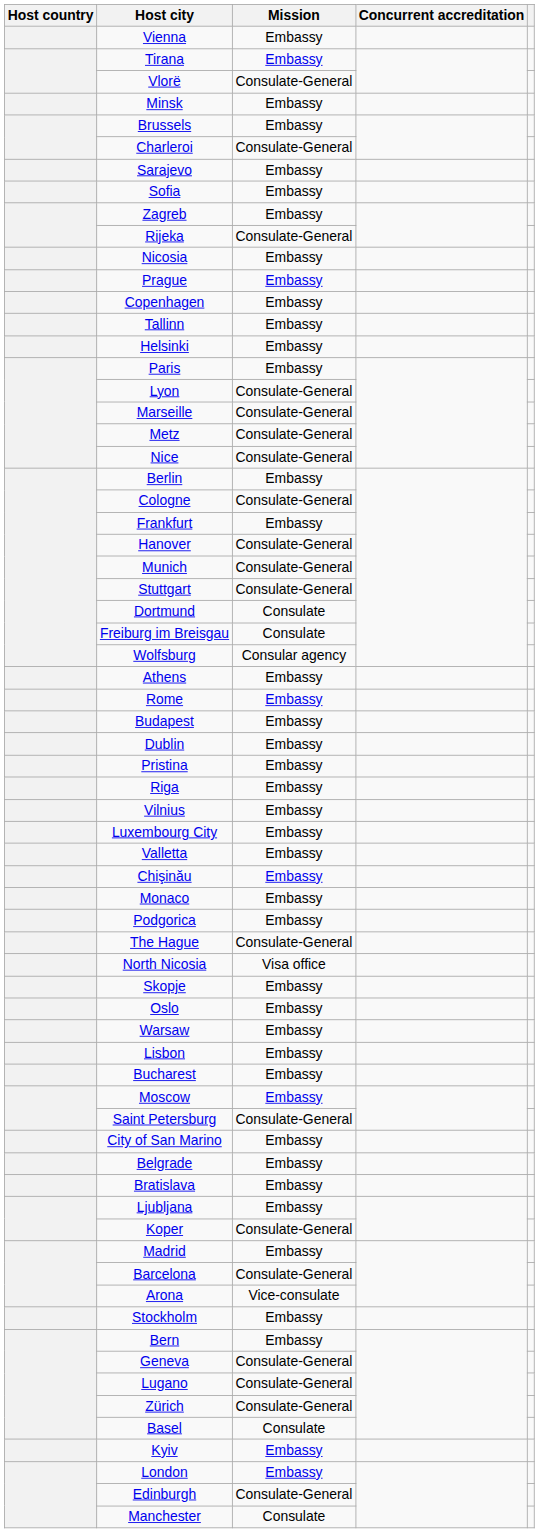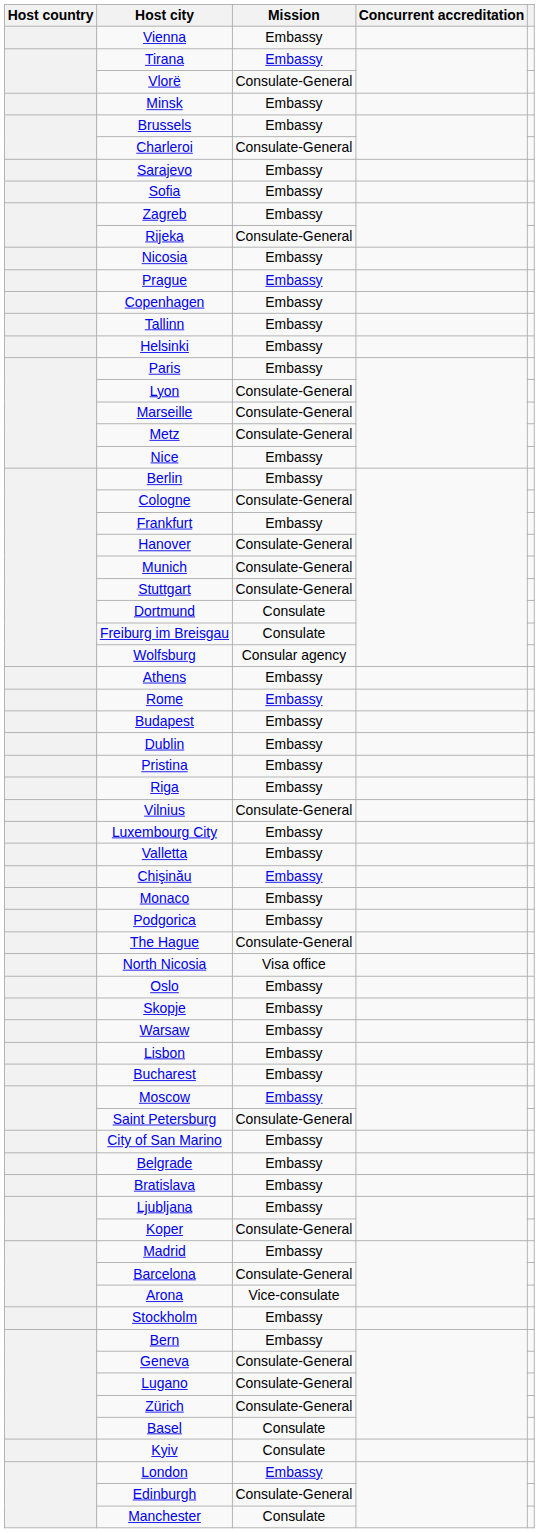 <table class="wikitable plainrowheaders" style="text-align:center;">
 <tr>
 <th scope="col">Host country</th>
 <th scope="col">Host city</th>
 <th scope="col">Mission</th>
 <th scope="col">Concurrent accreditation</th>
 <th scope="col"></th>
 </tr>
 <tr>
 <th scope="row"></th>
 <td><a href='#'>Vienna</a></td>
 <td>Embassy</td>
 <td></td>
 <td></td>
 </tr>
 <tr>
 <th scope="row" rowspan="2"></th>
 <td><a href='#'>Tirana</a></td>
 <td><a href='#'>Embassy</a></td>
 <td rowspan="2"></td>
 <td></td>
 </tr>
 <tr>
 <td><a href='#'>Vlorë</a></td>
 <td>Consulate-General</td>
 <td></td>
 </tr>
 <tr>
 <th scope="row"></th>
 <td><a href='#'>Minsk</a></td>
 <td>Embassy</td>
 <td></td>
 <td></td>
 </tr>
 <tr>
 <th scope="row" rowspan="2"></th>
 <td><a href='#'>Brussels</a></td>
 <td>Embassy</td>
 <td rowspan="2"></td>
 <td></td>
 </tr>
 <tr>
 <td><a href='#'>Charleroi</a></td>
 <td>Consulate-General</td>
 <td></td>
 </tr>
 <tr>
 <th scope="row"></th>
 <td><a href='#'>Sarajevo</a></td>
 <td>Embassy</td>
 <td></td>
 <td></td>
 </tr>
 <tr>
 <th scope="row"></th>
 <td><a href='#'>Sofia</a></td>
 <td>Embassy</td>
 <td></td>
 <td></td>
 </tr>
 <tr>
 <th scope="row" rowspan="2"></th>
 <td><a href='#'>Zagreb</a></td>
 <td>Embassy</td>
 <td rowspan="2"></td>
 <td></td>
 </tr>
 <tr>
 <td><a href='#'>Rijeka</a></td>
 <td>Consulate-General</td>
 <td></td>
 </tr>
 <tr>
 <th scope="row"></th>
 <td><a href='#'>Nicosia</a></td>
 <td>Embassy</td>
 <td></td>
 <td></td>
 </tr>
 <tr>
 <th scope="row"></th>
 <td><a href='#'>Prague</a></td>
 <td><a href='#'>Embassy</a></td>
 <td></td>
 <td></td>
 </tr>
 <tr>
 <th scope="row"></th>
 <td><a href='#'>Copenhagen</a></td>
 <td>Embassy</td>
 <td></td>
 <td></td>
 </tr>
 <tr>
 <th scope="row"></th>
 <td><a href='#'>Tallinn</a></td>
 <td>Embassy</td>
 <td></td>
 <td></td>
 </tr>
 <tr>
 <th scope="row"></th>
 <td><a href='#'>Helsinki</a></td>
 <td>Embassy</td>
 <td></td>
 <td></td>
 </tr>
 <tr>
 <th scope="row" rowspan="5"></th>
 <td><a href='#'>Paris</a></td>
 <td>Embassy</td>
 <td rowspan="5"></td>
 <td></td>
 </tr>
 <tr>
 <td><a href='#'>Lyon</a></td>
 <td>Consulate-General</td>
 <td></td>
 </tr>
 <tr>
 <td><a href='#'>Marseille</a></td>
 <td>Consulate-General</td>
 <td></td>
 </tr>
 <tr>
 <td><a href='#'>Metz</a></td>
 <td>Consulate-General</td>
 <td></td>
 </tr>
 <tr>
 <td><a href='#'>Nice</a></td>
-<td>Consulate-General</td>
+<td>Embassy</td>
 <td></td>
 </tr>
 <tr>
 <th scope="row" rowspan="9"></th>
 <td><a href='#'>Berlin</a></td>
 <td>Embassy</td>
 <td rowspan="9"></td>
 <td></td>
 </tr>
 <tr>
 <td><a href='#'>Cologne</a></td>
 <td>Consulate-General</td>
 <td></td>
 </tr>
 <tr>
 <td><a href='#'>Frankfurt</a></td>
 <td>Embassy</td>
 <td></td>
 </tr>
 <tr>
 <td><a href='#'>Hanover</a></td>
 <td>Consulate-General</td>
 <td></td>
 </tr>
 <tr>
 <td><a href='#'>Munich</a></td>
 <td>Consulate-General</td>
 <td></td>
 </tr>
 <tr>
 <td><a href='#'>Stuttgart</a></td>
 <td>Consulate-General</td>
 <td></td>
 </tr>
 <tr>
 <td><a href='#'>Dortmund</a></td>
 <td>Consulate</td>
 <td></td>
 </tr>
 <tr>
 <td><a href='#'>Freiburg im Breisgau</a></td>
 <td>Consulate</td>
 <td></td>
 </tr>
 <tr>
 <td><a href='#'>Wolfsburg</a></td>
 <td>Consular agency</td>
 <td></td>
 </tr>
 <tr>
 <th scope="row"></th>
 <td><a href='#'>Athens</a></td>
 <td>Embassy</td>
 <td></td>
 <td></td>
 </tr>
 <tr>
 <th scope="row"></th>
 <td><a href='#'>Rome</a></td>
 <td><a href='#'>Embassy</a></td>
 <td></td>
 <td></td>
 </tr>
 <tr>
 <th scope="row"></th>
 <td><a href='#'>Budapest</a></td>
 <td>Embassy</td>
 <td></td>
 <td></td>
 </tr>
 <tr>
 <th scope="row"></th>
 <td><a href='#'>Dublin</a></td>
 <td>Embassy</td>
 <td></td>
 <td></td>
 </tr>
 <tr>
 <th scope="row"></th>
 <td><a href='#'>Pristina</a></td>
 <td>Embassy</td>
 <td></td>
 <td></td>
 </tr>
 <tr>
 <th scope="row"></th>
 <td><a href='#'>Riga</a></td>
 <td>Embassy</td>
 <td></td>
 <td></td>
 </tr>
 <tr>
 <th scope="row"></th>
 <td><a href='#'>Vilnius</a></td>
-<td>Embassy</td>
+<td>Consulate-General</td>
 <td></td>
 <td></td>
 </tr>
 <tr>
 <th scope="row"></th>
 <td><a href='#'>Luxembourg City</a></td>
 <td>Embassy</td>
 <td></td>
 <td></td>
 </tr>
 <tr>
 <th scope="row"></th>
 <td><a href='#'>Valletta</a></td>
 <td>Embassy</td>
 <td></td>
 <td></td>
 </tr>
 <tr>
 <th scope="row"></th>
 <td><a href='#'>Chişinău</a></td>
 <td><a href='#'>Embassy</a></td>
 <td></td>
 <td></td>
 </tr>
 <tr>
 <th scope="row"></th>
 <td><a href='#'>Monaco</a></td>
 <td>Embassy</td>
 <td></td>
 <td></td>
 </tr>
 <tr>
 <th scope="row"></th>
 <td><a href='#'>Podgorica</a></td>
 <td>Embassy</td>
 <td></td>
 <td></td>
 </tr>
 <tr>
 <th scope="row"></th>
 <td><a href='#'>The Hague</a></td>
 <td>Consulate-General</td>
 <td></td>
 <td></td>
 </tr>
 <tr>
 <th scope="row"></th>
 <td><a href='#'>North Nicosia</a></td>
 <td>Visa office</td>
 <td></td>
 <td></td>
 </tr>
 <tr>
 <th scope="row"></th>
-<td><a href='#'>Skopje</a></td>
+<td><a href='#'>Oslo</a></td>
 <td>Embassy</td>
 <td></td>
 <td></td>
 </tr>
 <tr>
 <th scope="row"></th>
-<td><a href='#'>Oslo</a></td>
+<td><a href='#'>Skopje</a></td>
 <td>Embassy</td>
 <td></td>
 <td></td>
 </tr>
 <tr>
 <th scope="row"></th>
 <td><a href='#'>Warsaw</a></td>
 <td>Embassy</td>
 <td></td>
 <td></td>
 </tr>
 <tr>
 <th scope="row"></th>
 <td><a href='#'>Lisbon</a></td>
 <td>Embassy</td>
 <td></td>
 <td></td>
 </tr>
 <tr>
 <th scope="row"></th>
 <td><a href='#'>Bucharest</a></td>
 <td>Embassy</td>
 <td></td>
 <td></td>
 </tr>
 <tr>
 <th scope="row" rowspan="2"></th>
 <td><a href='#'>Moscow</a></td>
 <td><a href='#'>Embassy</a></td>
 <td rowspan="2"></td>
 <td></td>
 </tr>
 <tr>
 <td><a href='#'>Saint Petersburg</a></td>
 <td>Consulate-General</td>
 <td></td>
 </tr>
 <tr>
 <th scope="row"></th>
 <td><a href='#'>City of San Marino</a></td>
 <td>Embassy</td>
 <td></td>
 <td></td>
 </tr>
 <tr>
 <th scope="row"></th>
 <td><a href='#'>Belgrade</a></td>
 <td>Embassy</td>
 <td></td>
 <td></td>
 </tr>
 <tr>
 <th scope="row"></th>
 <td><a href='#'>Bratislava</a></td>
 <td>Embassy</td>
 <td></td>
 <td></td>
 </tr>
 <tr>
 <th scope="row" rowspan="2"></th>
 <td><a href='#'>Ljubljana</a></td>
 <td>Embassy</td>
 <td rowspan="2"></td>
 <td></td>
 </tr>
 <tr>
 <td><a href='#'>Koper</a></td>
 <td>Consulate-General</td>
 <td></td>
 </tr>
 <tr>
 <th scope="row" rowspan="3"></th>
 <td><a href='#'>Madrid</a></td>
 <td>Embassy</td>
 <td rowspan="3"></td>
 <td></td>
 </tr>
 <tr>
 <td><a href='#'>Barcelona</a></td>
 <td>Consulate-General</td>
 <td></td>
 </tr>
 <tr>
 <td><a href='#'>Arona</a></td>
 <td>Vice-consulate</td>
 <td></td>
 </tr>
 <tr>
 <th scope="row"></th>
 <td><a href='#'>Stockholm</a></td>
 <td>Embassy</td>
 <td></td>
 <td></td>
 </tr>
 <tr>
 <th scope="row" rowspan="5"></th>
 <td><a href='#'>Bern</a></td>
 <td>Embassy</td>
 <td rowspan="5"></td>
 <td></td>
 </tr>
 <tr>
 <td><a href='#'>Geneva</a></td>
 <td>Consulate-General</td>
 <td></td>
 </tr>
 <tr>
 <td><a href='#'>Lugano</a></td>
 <td>Consulate-General</td>
 <td></td>
 </tr>
 <tr>
 <td><a href='#'>Zürich</a></td>
 <td>Consulate-General</td>
 <td></td>
 </tr>
 <tr>
 <td><a href='#'>Basel</a></td>
 <td>Consulate</td>
 <td></td>
 </tr>
 <tr>
 <th scope="row"></th>
 <td><a href='#'>Kyiv</a></td>
-<td><a href='#'>Embassy</a></td>
+<td>Consulate</td>
 <td></td>
 <td></td>
 </tr>
 <tr>
 <th scope="row" rowspan="3"></th>
 <td><a href='#'>London</a></td>
 <td><a href='#'>Embassy</a></td>
 <td rowspan="3"></td>
 <td></td>
 </tr>
 <tr>
 <td><a href='#'>Edinburgh</a></td>
 <td>Consulate-General</td>
 <td></td>
 </tr>
 <tr>
 <td><a href='#'>Manchester</a></td>
 <td>Consulate</td>
 <td></td>
 </tr>
 </table>
